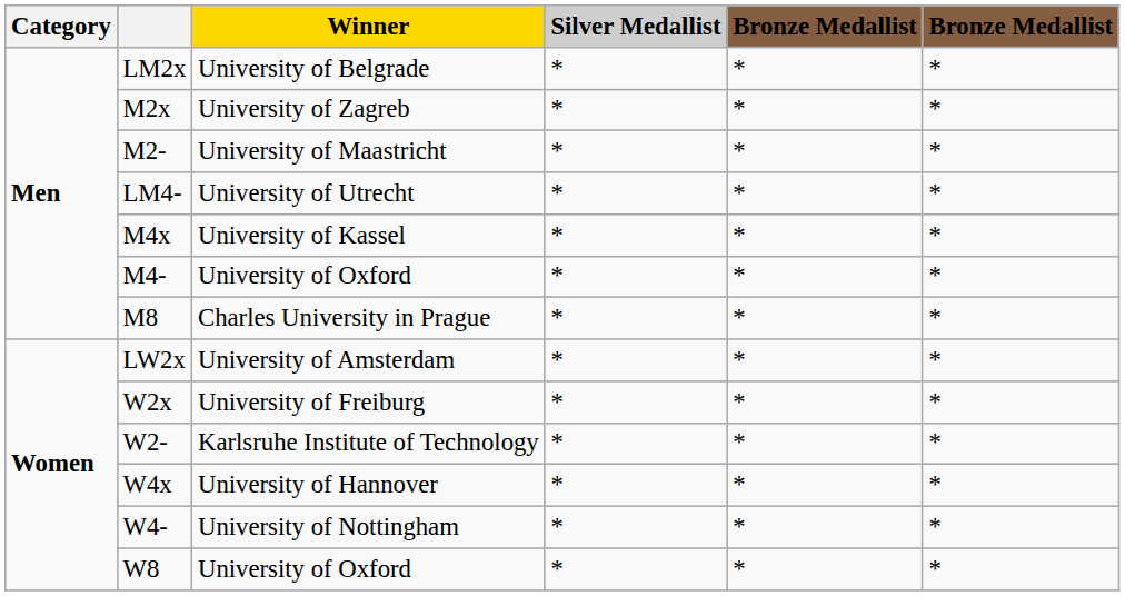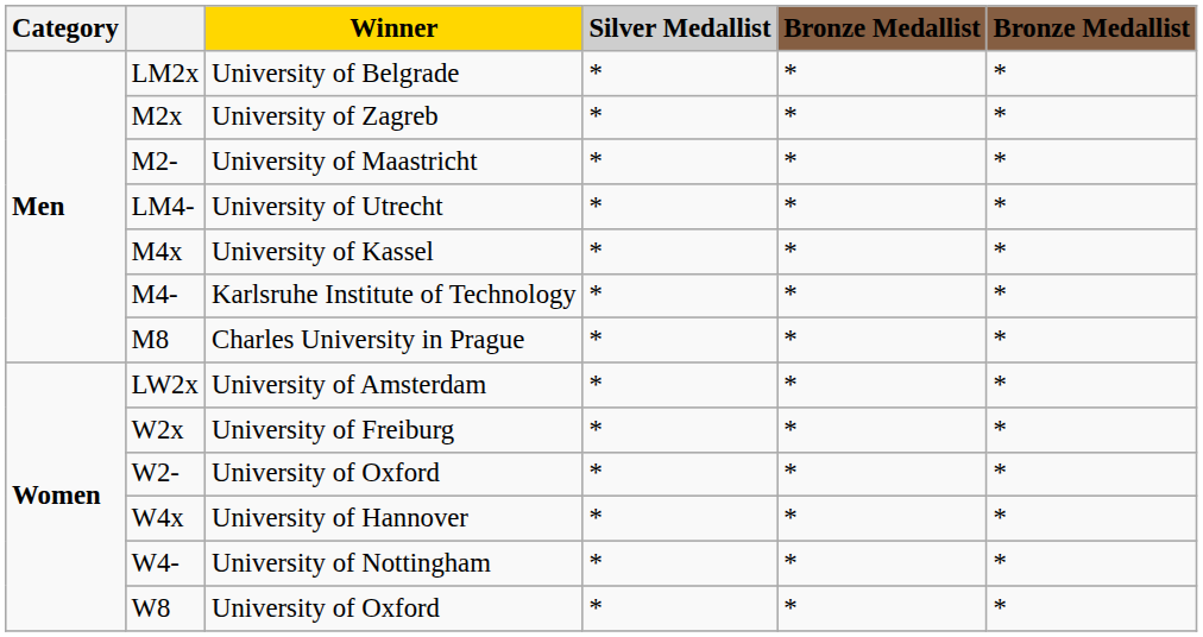 <table class=wikitable style="font-size:90%;">
 <tr>
 <th>Category</th>
 <th></th>
 <th style="background:#FFD700;">Winner</th>
 <th style="background:#CECECE;">Silver Medallist</th>
 <th style="background:#855E42;">Bronze Medallist</th>
 <th style="background:#855E42;">Bronze Medallist</th>
 </tr>
 <tr>
 <td rowspan=7><strong>Men</strong></td>
 <td>LM2x</td>
 <td>University of Belgrade <br> </td>
 <td>*</td>
 <td>*</td>
 <td>*</td>
 </tr>
 <tr>
 <td>M2x</td>
 <td>University of Zagreb <br> </td>
 <td>*</td>
 <td>*</td>
 <td>*</td>
 </tr>
 <tr>
 <td>M2-</td>
 <td>University of Maastricht <br> </td>
 <td>*</td>
 <td>*</td>
 <td>*</td>
 </tr>
 <tr>
 <td>LM4-</td>
 <td>University of Utrecht <br> </td>
 <td>*</td>
 <td>*</td>
 <td>*</td>
 </tr>
 <tr>
 <td>M4x</td>
 <td>University of Kassel <br> </td>
 <td>*</td>
 <td>*</td>
 <td>*</td>
 </tr>
 <tr>
 <td>M4-</td>
-<td>University of Oxford <br> </td>
+<td>Karlsruhe Institute of Technology <br> </td>
 <td>*</td>
 <td>*</td>
 <td>*</td>
 </tr>
 <tr>
 <td>M8</td>
 <td>Charles University in Prague <br> </td>
 <td>*</td>
 <td>*</td>
 <td>*</td>
 </tr>
 <tr>
 <td rowspan=6><strong>Women</strong></td>
 <td>LW2x</td>
 <td>University of Amsterdam <br> </td>
 <td>*</td>
 <td>*</td>
 <td>*</td>
 </tr>
 <tr>
 <td>W2x</td>
 <td>University of Freiburg <br> </td>
 <td>*</td>
 <td>*</td>
 <td>*</td>
 </tr>
 <tr>
 <td>W2-</td>
-<td>Karlsruhe Institute of Technology <br> </td>
+<td>University of Oxford <br> </td>
 <td>*</td>
 <td>*</td>
 <td>*</td>
 </tr>
 <tr>
 <td>W4x</td>
 <td>University of Hannover <br> </td>
 <td>*</td>
 <td>*</td>
 <td>*</td>
 </tr>
 <tr>
 <td>W4-</td>
 <td>University of Nottingham <br> </td>
 <td>*</td>
 <td>*</td>
 <td>*</td>
 </tr>
 <tr>
 <td>W8</td>
 <td>University of Oxford <br> </td>
 <td>*</td>
 <td>*</td>
 <td>*</td>
 </tr>
 </table>
